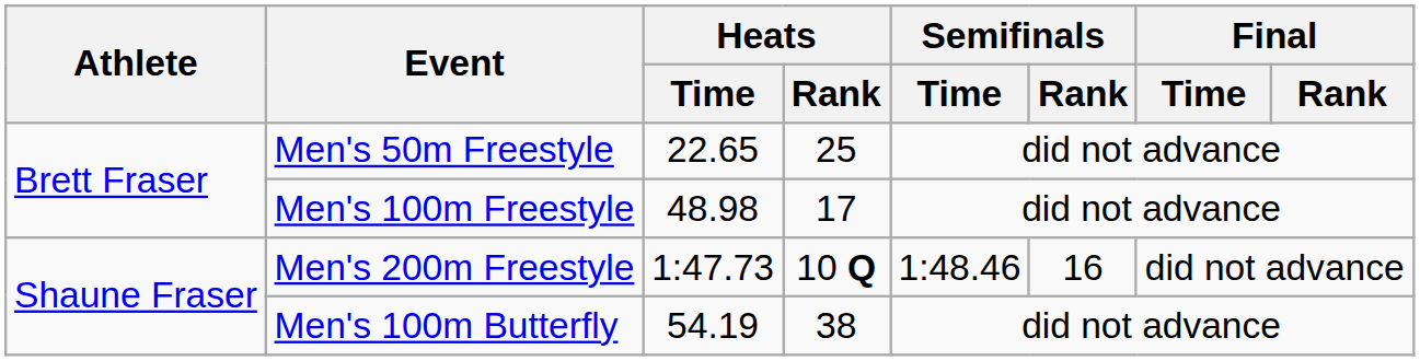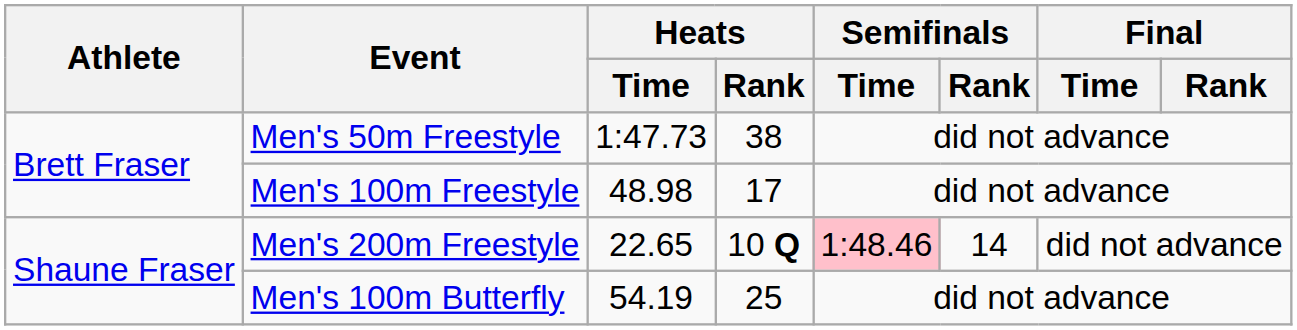 <table class=wikitable style="font-size:90%">
 <tr>
 <th rowspan="2">Athlete</th>
 <th rowspan="2">Event</th>
 <th colspan="2">Heats</th>
 <th colspan="2">Semifinals</th>
 <th colspan="2">Final</th>
 </tr>
 <tr>
 <th>Time</th>
 <th>Rank</th>
 <th>Time</th>
 <th>Rank</th>
 <th>Time</th>
 <th>Rank</th>
 </tr>
 <tr>
 <td rowspan="2"><a href='#'>Brett Fraser</a></td>
 <td><a href='#'>Men's 50m Freestyle</a></td>
-<td align=center>22.65</td>
-<td align=center>25</td>
+<td align=center>1:47.73</td>
+<td align=center>38</td>
 <td align=center colspan=4>did not advance</td>
 </tr>
 <tr>
 <td><a href='#'>Men's 100m Freestyle</a></td>
 <td align=center>48.98</td>
 <td align=center>17</td>
 <td align=center colspan=4>did not advance</td>
 </tr>
 <tr>
 <td rowspan="2"><a href='#'>Shaune Fraser</a></td>
 <td><a href='#'>Men's 200m Freestyle</a></td>
-<td align=center>1:47.73</td>
+<td align=center>22.65</td>
 <td align=center>10 <strong>Q</strong></td>
-<td align=center>1:48.46</td>
-<td align=center>16</td>
+<td align=center style="background: pink;">1:48.46</td>
+<td align=center>14</td>
 <td align=center colspan=2>did not advance</td>
 </tr>
 <tr>
 <td><a href='#'>Men's 100m Butterfly</a></td>
 <td align=center>54.19</td>
-<td align=center>38</td>
+<td align=center>25</td>
 <td align=center colspan=4>did not advance</td>
 </tr>
 </table>
